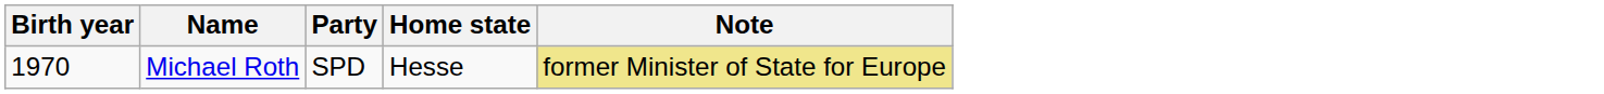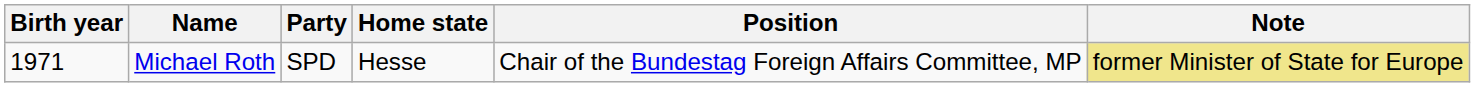 <table class="wikitable sortable">
 <tr>
 <th>Birth year</th>
 <th>Name</th>
 <th>Party</th>
 <th>Home state</th>
+<th>Position</th>
 <th>Note</th>
 </tr>
 <tr>
-<td>1970</td>
+<td>1971</td>
 <td><a href='#'>Michael Roth</a></td>
 <td>SPD</td>
 <td>Hesse</td>
+<td>Chair of the <a href='#'>Bundestag</a> Foreign Affairs Committee, MP</td>
 <td style="background: khaki;">former Minister of State for Europe</td>
 </tr>
 </table>
